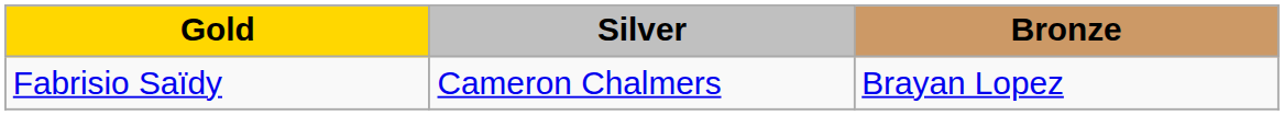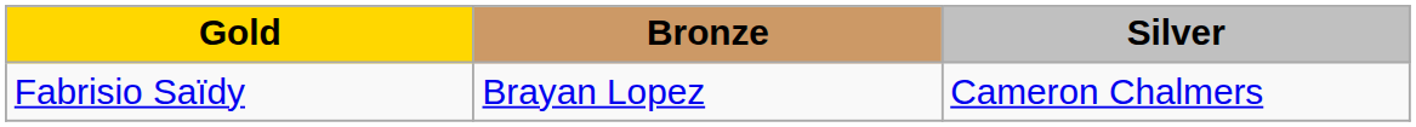 <table class="wikitable" style="text-align:left">
 <tr align="center">
 <td width=200 bgcolor=gold><strong>Gold</strong></td>
+<td width=200 bgcolor=CC9966><strong>Bronze</strong></td>
 <td width=200 bgcolor=silver><strong>Silver</strong></td>
-<td width=200 bgcolor=CC9966><strong>Bronze</strong></td>
 </tr>
 <tr>
 <td><a href='#'>Fabrisio Saïdy</a><br></td>
+<td><a href='#'>Brayan Lopez</a><br></td>
 <td><a href='#'>Cameron Chalmers</a><br></td>
-<td><a href='#'>Brayan Lopez</a><br></td>
 </tr>
 </table>
